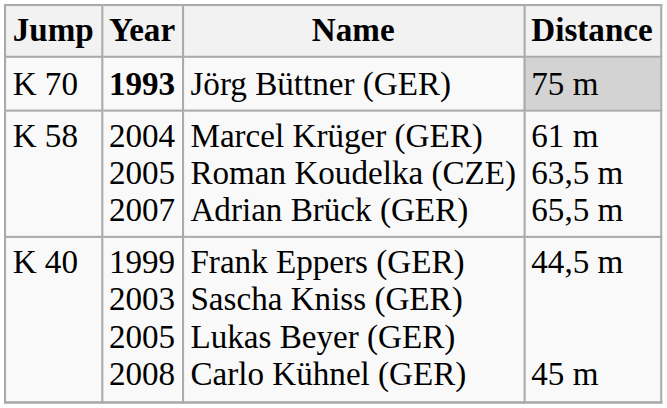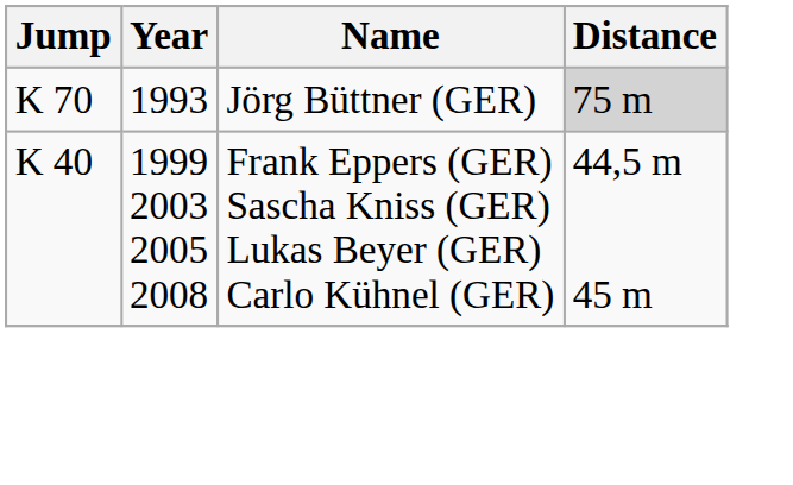 <table class="wikitable">
 <tr class="hintergrundfarbe5">
 <th>Jump</th>
 <th>Year</th>
 <th>Name</th>
 <th>Distance</th>
 </tr>
 <tr>
 <td>K 70</td>
-<td><strong>1993</strong></td>
+<td>1993</td>
 <td>Jörg Büttner (GER)</td>
 <td style="background: lightgrey;">75 m</td>
-</tr>
-<tr>
-<td style="vertical-align:top">K 58</td>
-<td>2004<br>2005<br>2007</td>
-<td>Marcel Krüger (GER)<br>Roman Koudelka (CZE)<br>Adrian Brück (GER)</td>
-<td>61 m<br>63,5 m<br>65,5 m</td>
 </tr>
 <tr>
 <td style="vertical-align:top">K 40</td>
 <td>1999<br>2003<br>2005<br>2008</td>
 <td>Frank Eppers (GER)<br>Sascha Kniss (GER)<br>Lukas Beyer (GER)<br>Carlo Kühnel (GER)</td>
 <td style="vertical-align:top">44,5 m<br><br><br>45 m</td>
 </tr>
 <tr>
 </tr>
 </table>
